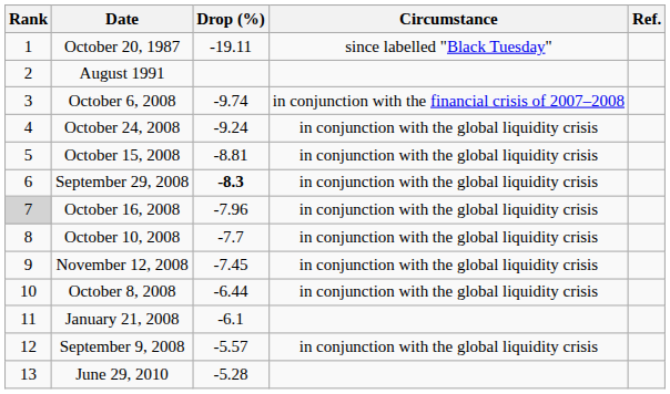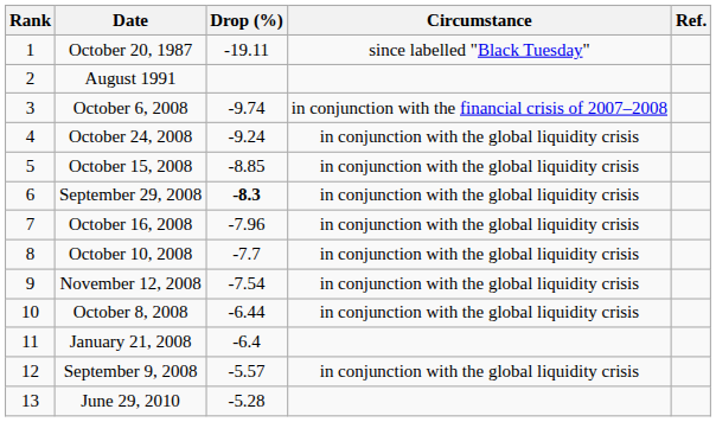 <table class="wikitable" style="text-align: center; font-size: 90%;" cellpadding=2 cellspacing=2>
 <tr>
 <th>Rank</th>
 <th>Date</th>
 <th>Drop (%)</th>
 <th>Circumstance</th>
 <th>Ref.</th>
 </tr>
 <tr>
 <td>1</td>
 <td>October 20, 1987</td>
 <td><span>-19.11</span></td>
 <td>since labelled "<a href='#'>Black Tuesday</a>"</td>
 <td></td>
 </tr>
 <tr>
 <td>2</td>
 <td>August 1991</td>
 <td></td>
 <td></td>
 <td></td>
 </tr>
 <tr>
 <td>3</td>
 <td>October 6, 2008</td>
 <td><span>-9.74</span></td>
 <td>in conjunction with the <a href='#'>financial crisis of 2007–2008</a></td>
 <td></td>
 </tr>
 <tr>
 <td>4</td>
 <td>October 24, 2008</td>
 <td><span>-9.24</span></td>
 <td>in conjunction with the global liquidity crisis</td>
 <td></td>
 </tr>
 <tr>
 <td>5</td>
 <td>October 15, 2008</td>
-<td><span>-8.81</span></td>
+<td><span>-8.85</span></td>
 <td>in conjunction with the global liquidity crisis</td>
 <td></td>
 </tr>
 <tr>
 <td>6</td>
 <td>September 29, 2008</td>
 <td><strong><span>-8.3</span></strong></td>
 <td>in conjunction with the global liquidity crisis</td>
 <td></td>
 </tr>
 <tr>
-<td style="background: lightgrey;">7</td>
+<td>7</td>
 <td>October 16, 2008</td>
 <td><span>-7.96</span></td>
 <td>in conjunction with the global liquidity crisis</td>
 <td></td>
 </tr>
 <tr>
 <td>8</td>
 <td>October 10, 2008</td>
 <td><span>-7.7</span></td>
 <td>in conjunction with the global liquidity crisis</td>
 <td></td>
 </tr>
 <tr>
 <td>9</td>
 <td>November 12, 2008</td>
-<td><span>-7.45</span></td>
+<td><span>-7.54</span></td>
 <td>in conjunction with the global liquidity crisis</td>
 <td></td>
 </tr>
 <tr>
 <td>10</td>
 <td>October 8, 2008</td>
 <td><span>-6.44</span></td>
 <td>in conjunction with the global liquidity crisis</td>
 <td></td>
 </tr>
 <tr>
 <td>11</td>
 <td>January 21, 2008</td>
-<td><span>-6.1</span></td>
+<td><span>-6.4</span></td>
 <td></td>
 <td></td>
 </tr>
 <tr>
 <td>12</td>
 <td>September 9, 2008</td>
 <td><span>-5.57</span></td>
 <td>in conjunction with the global liquidity crisis</td>
 <td></td>
 </tr>
 <tr>
 <td>13</td>
 <td>June 29, 2010</td>
 <td><span>-5.28</span></td>
 <td></td>
 <td></td>
 </tr>
 </table>
